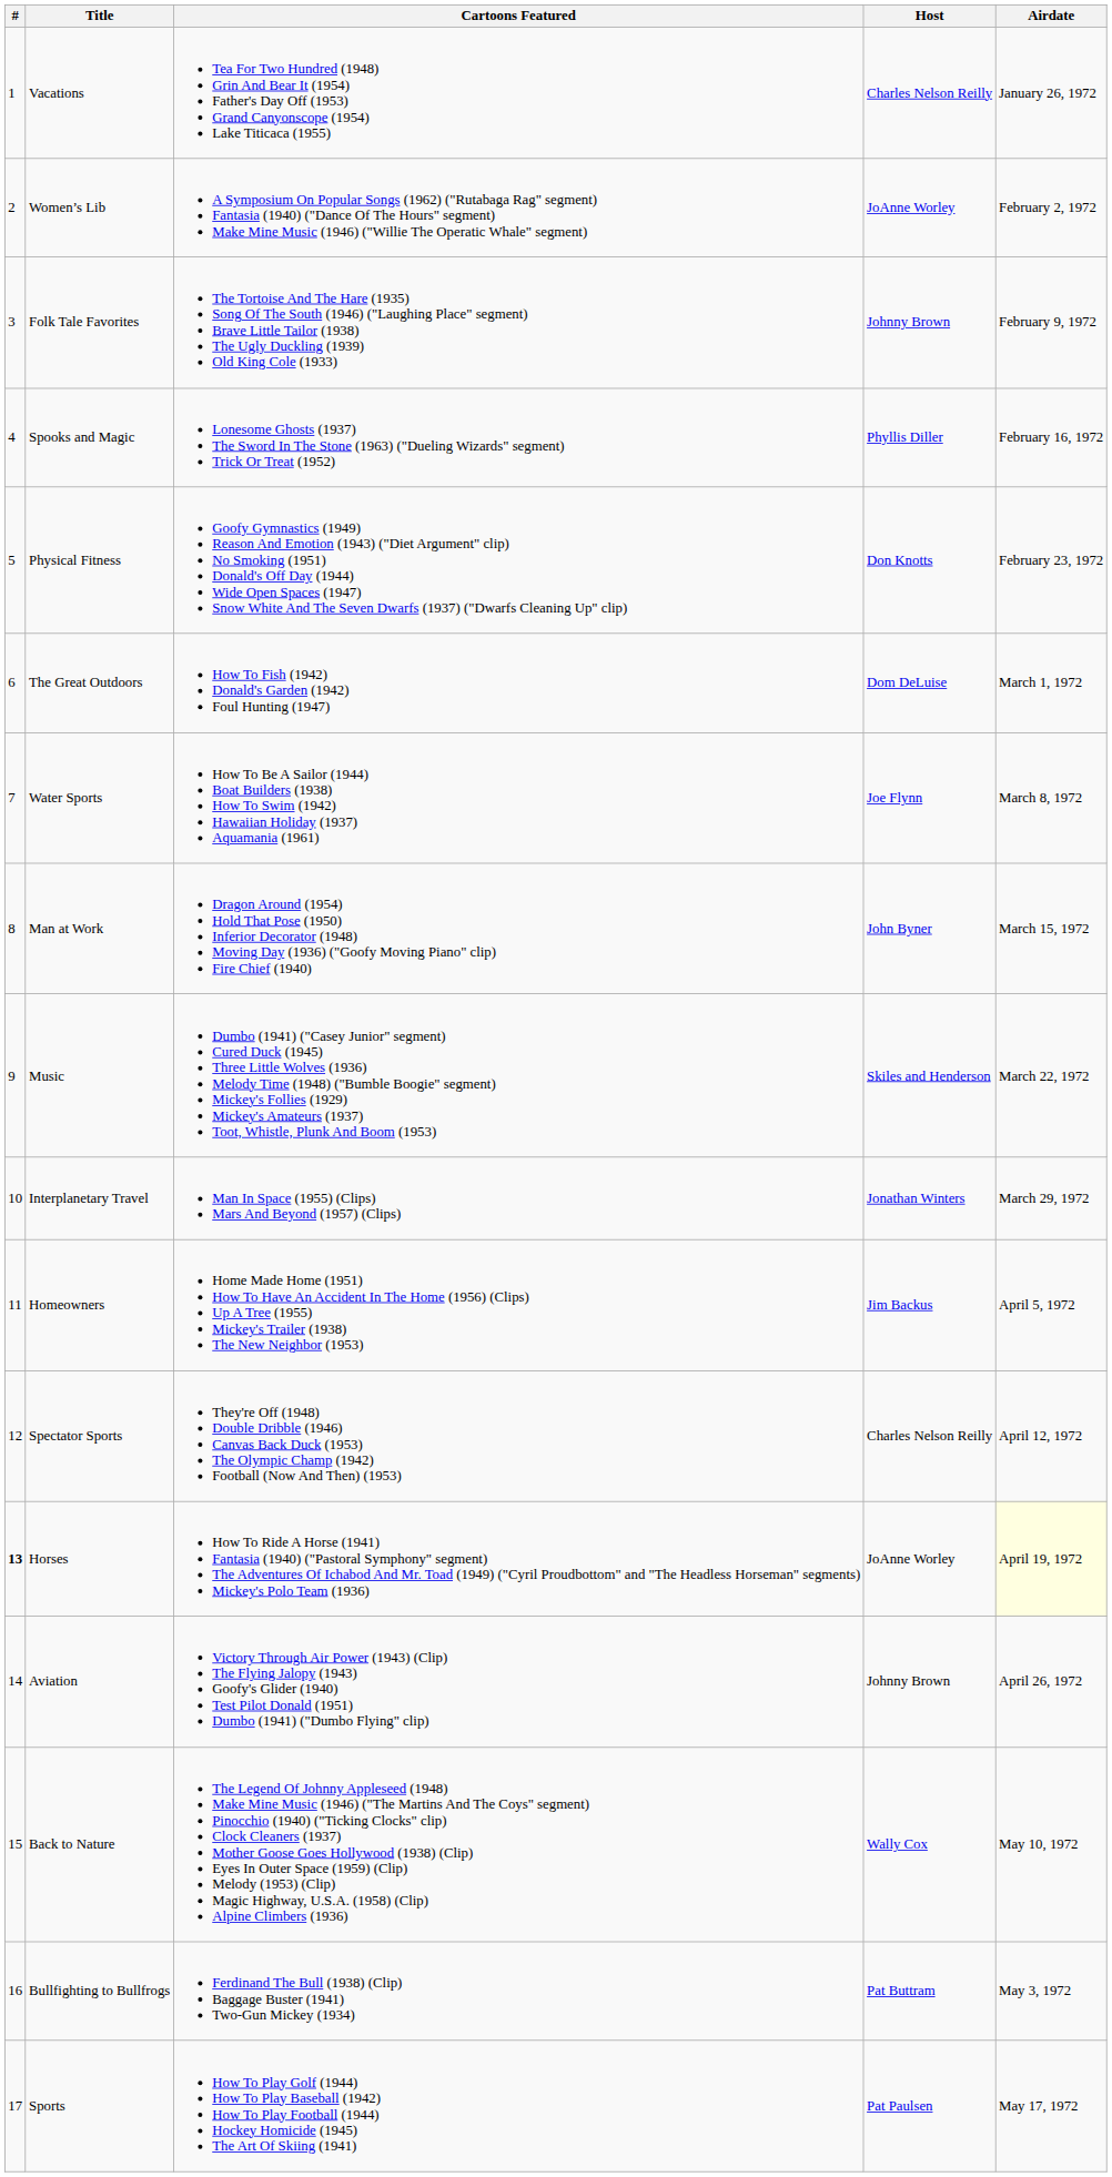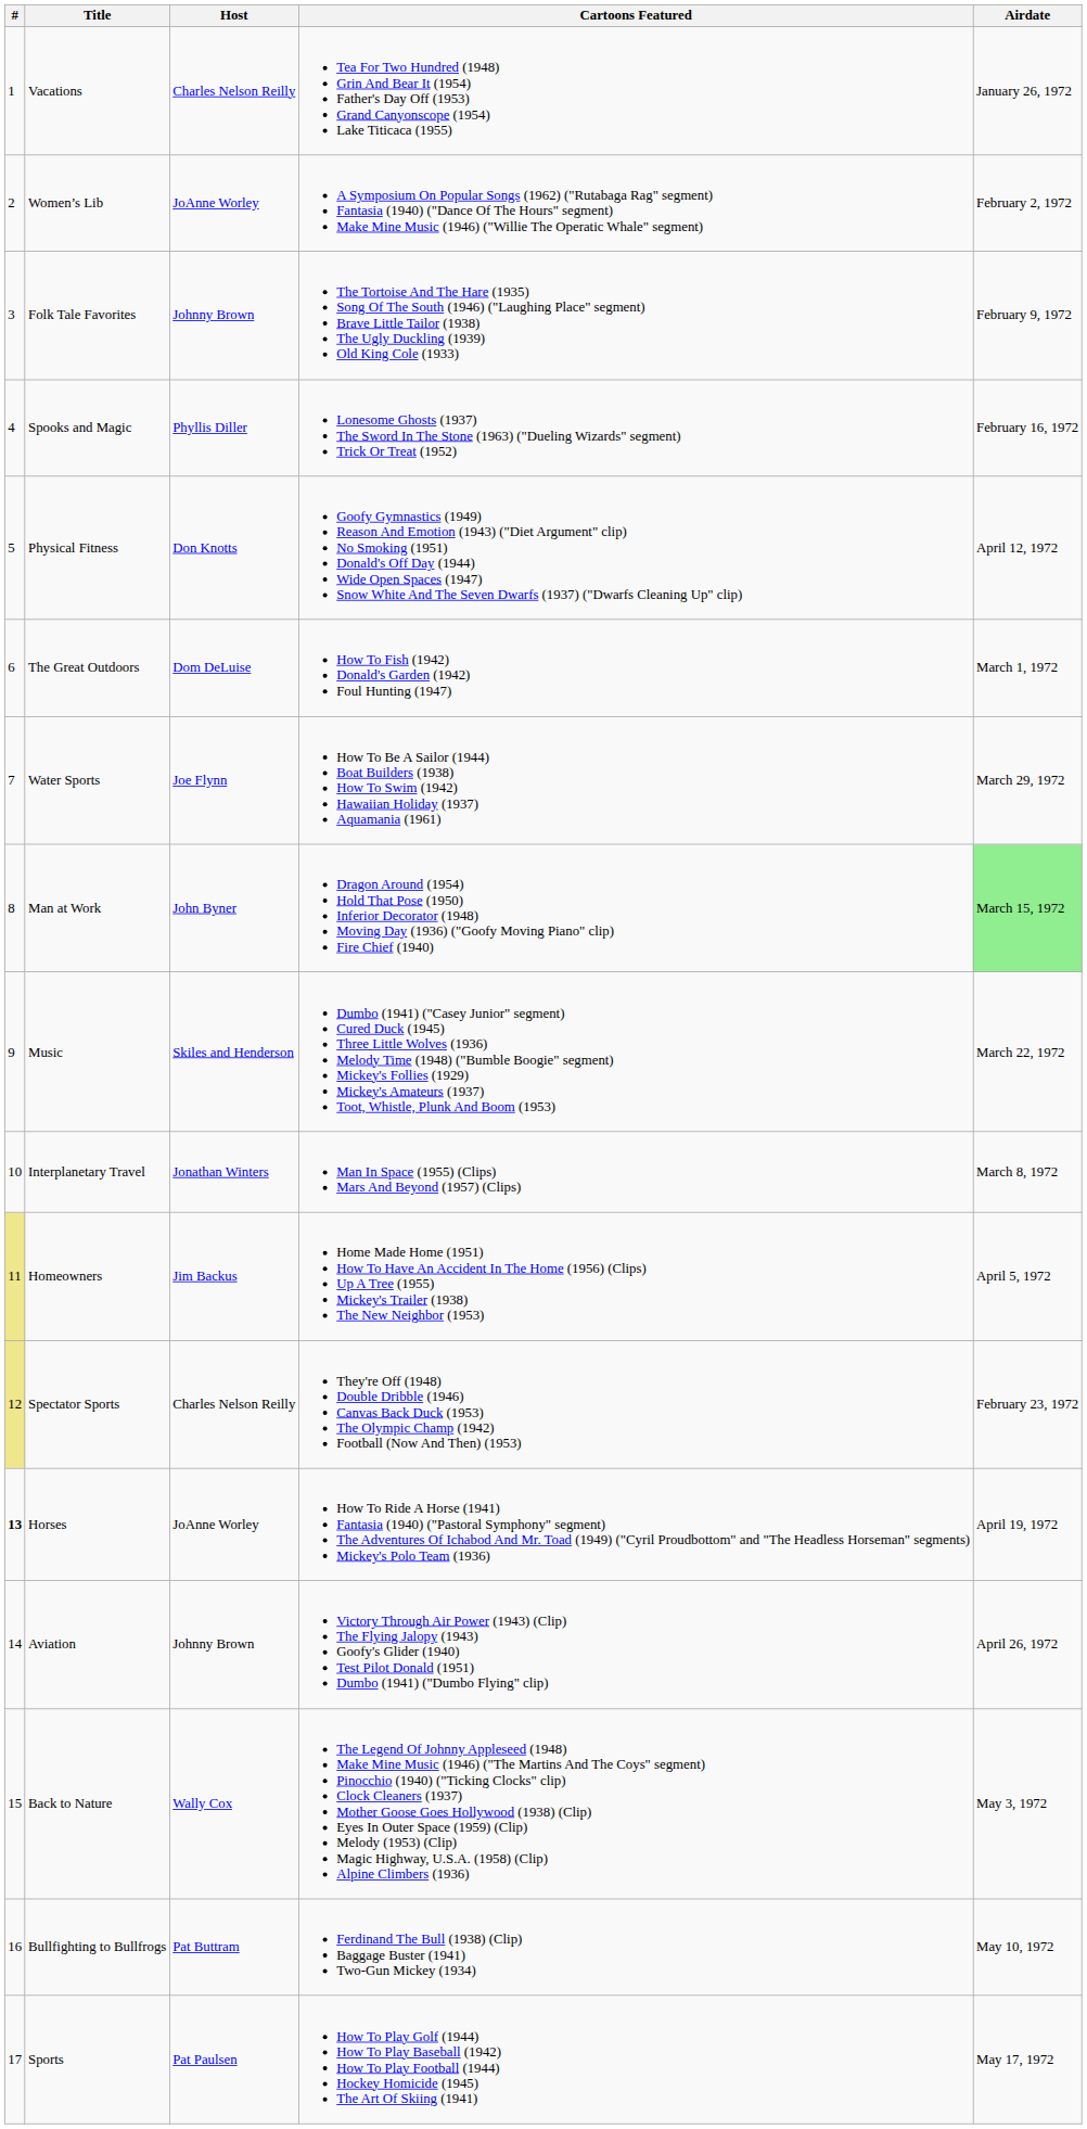 <table class="wikitable sortable">
 <tr>
 <th>#</th>
 <th>Title</th>
+<th>Host</th>
 <th>Cartoons Featured</th>
-<th>Host</th>
 <th>Airdate</th>
 </tr>
 <tr>
 <td>1</td>
 <td>Vacations</td>
+<td><a href='#'>Charles Nelson Reilly</a></td>
 <td><br><ul><li><a href='#'>Tea For Two Hundred</a> (1948)</li><li><a href='#'>Grin And Bear It</a> (1954)</li><li>Father's Day Off (1953)</li><li><a href='#'>Grand Canyonscope</a> (1954)</li><li>Lake Titicaca (1955)</li></ul></td>
-<td><a href='#'>Charles Nelson Reilly</a></td>
 <td>January 26, 1972</td>
 </tr>
 <tr>
 <td>2</td>
 <td>Women’s Lib</td>
+<td><a href='#'>JoAnne Worley</a></td>
 <td><br><ul><li><a href='#'>A Symposium On Popular Songs</a> (1962) ("Rutabaga Rag" segment)</li><li><a href='#'>Fantasia</a> (1940) ("Dance Of The Hours" segment)</li><li><a href='#'>Make Mine Music</a> (1946) ("Willie The Operatic Whale" segment)</li></ul></td>
-<td><a href='#'>JoAnne Worley</a></td>
 <td>February 2, 1972</td>
 </tr>
 <tr>
 <td>3</td>
 <td>Folk Tale Favorites</td>
+<td><a href='#'>Johnny Brown</a></td>
 <td><br><ul><li><a href='#'>The Tortoise And The Hare</a> (1935)</li><li><a href='#'>Song Of The South</a> (1946) ("Laughing Place" segment)</li><li><a href='#'>Brave Little Tailor</a> (1938)</li><li><a href='#'>The Ugly Duckling</a> (1939)</li><li><a href='#'>Old King Cole</a> (1933)</li></ul></td>
-<td><a href='#'>Johnny Brown</a></td>
 <td>February 9, 1972</td>
 </tr>
 <tr>
 <td>4</td>
 <td>Spooks and Magic</td>
+<td><a href='#'>Phyllis Diller</a></td>
 <td><br><ul><li><a href='#'>Lonesome Ghosts</a> (1937)</li><li><a href='#'>The Sword In The Stone</a> (1963) ("Dueling Wizards" segment)</li><li><a href='#'>Trick Or Treat</a> (1952)</li></ul></td>
-<td><a href='#'>Phyllis Diller</a></td>
 <td>February 16, 1972</td>
 </tr>
 <tr>
 <td>5</td>
 <td>Physical Fitness</td>
+<td><a href='#'>Don Knotts</a></td>
 <td><br><ul><li><a href='#'>Goofy Gymnastics</a> (1949)</li><li><a href='#'>Reason And Emotion</a> (1943) ("Diet Argument" clip)</li><li><a href='#'>No Smoking</a> (1951)</li><li><a href='#'>Donald's Off Day</a> (1944)</li><li><a href='#'>Wide Open Spaces</a> (1947)</li><li><a href='#'>Snow White And The Seven Dwarfs</a> (1937) ("Dwarfs Cleaning Up" clip)</li></ul></td>
-<td><a href='#'>Don Knotts</a></td>
-<td>February 23, 1972</td>
+<td>April 12, 1972</td>
 </tr>
 <tr>
 <td>6</td>
 <td>The Great Outdoors</td>
+<td><a href='#'>Dom DeLuise</a></td>
 <td><br><ul><li><a href='#'>How To Fish</a> (1942)</li><li><a href='#'>Donald's Garden</a> (1942)</li><li>Foul Hunting (1947)</li></ul></td>
-<td><a href='#'>Dom DeLuise</a></td>
 <td>March 1, 1972</td>
 </tr>
 <tr>
 <td>7</td>
 <td>Water Sports</td>
+<td><a href='#'>Joe Flynn</a></td>
 <td><br><ul><li>How To Be A Sailor (1944)</li><li><a href='#'>Boat Builders</a> (1938)</li><li><a href='#'>How To Swim</a> (1942)</li><li><a href='#'>Hawaiian Holiday</a> (1937)</li><li><a href='#'>Aquamania</a> (1961)</li></ul></td>
-<td><a href='#'>Joe Flynn</a></td>
-<td>March 8, 1972</td>
+<td>March 29, 1972</td>
 </tr>
 <tr>
 <td>8</td>
 <td>Man at Work</td>
+<td><a href='#'>John Byner</a></td>
 <td><br><ul><li><a href='#'>Dragon Around</a> (1954)</li><li><a href='#'>Hold That Pose</a> (1950)</li><li><a href='#'>Inferior Decorator</a> (1948)</li><li><a href='#'>Moving Day</a> (1936) ("Goofy Moving Piano" clip)</li><li><a href='#'>Fire Chief</a> (1940)</li></ul></td>
-<td><a href='#'>John Byner</a></td>
-<td>March 15, 1972</td>
+<td style="background: lightgreen;">March 15, 1972</td>
 </tr>
 <tr>
 <td>9</td>
 <td>Music</td>
+<td><a href='#'>Skiles and Henderson</a></td>
 <td><br><ul><li><a href='#'>Dumbo</a> (1941) ("Casey Junior" segment)</li><li><a href='#'>Cured Duck</a> (1945)</li><li><a href='#'>Three Little Wolves</a> (1936)</li><li><a href='#'>Melody Time</a> (1948) ("Bumble Boogie" segment)</li><li><a href='#'>Mickey's Follies</a> (1929)</li><li><a href='#'>Mickey's Amateurs</a> (1937)</li><li><a href='#'>Toot, Whistle, Plunk And Boom</a> (1953)</li></ul></td>
-<td><a href='#'>Skiles and Henderson</a></td>
 <td>March 22, 1972</td>
 </tr>
 <tr>
 <td>10</td>
 <td>Interplanetary Travel</td>
+<td><a href='#'>Jonathan Winters</a></td>
 <td><br><ul><li><a href='#'>Man In Space</a> (1955) (Clips)</li><li><a href='#'>Mars And Beyond</a> (1957) (Clips)</li></ul></td>
-<td><a href='#'>Jonathan Winters</a></td>
-<td>March 29, 1972</td>
+<td>March 8, 1972</td>
 </tr>
 <tr>
-<td>11</td>
+<td style="background: khaki;">11</td>
 <td>Homeowners</td>
+<td><a href='#'>Jim Backus</a></td>
 <td><br><ul><li>Home Made Home (1951)</li><li><a href='#'>How To Have An Accident In The Home</a> (1956) (Clips)</li><li><a href='#'>Up A Tree</a> (1955)</li><li><a href='#'>Mickey's Trailer</a> (1938)</li><li><a href='#'>The New Neighbor</a> (1953)</li></ul></td>
-<td><a href='#'>Jim Backus</a></td>
 <td>April 5, 1972</td>
 </tr>
 <tr>
-<td>12</td>
+<td style="background: khaki;">12</td>
 <td>Spectator Sports</td>
+<td>Charles Nelson Reilly</td>
 <td><br><ul><li>They're Off (1948)</li><li><a href='#'>Double Dribble</a> (1946)</li><li><a href='#'>Canvas Back Duck</a> (1953)</li><li><a href='#'>The Olympic Champ</a> (1942)</li><li>Football (Now And Then) (1953)</li></ul></td>
-<td>Charles Nelson Reilly</td>
-<td>April 12, 1972</td>
+<td>February 23, 1972</td>
 </tr>
 <tr>
 <td><strong>13</strong></td>
 <td>Horses</td>
+<td>JoAnne Worley</td>
 <td><br><ul><li>How To Ride A Horse (1941)</li><li><a href='#'>Fantasia</a> (1940) ("Pastoral Symphony" segment)</li><li><a href='#'>The Adventures Of Ichabod And Mr. Toad</a> (1949) ("Cyril Proudbottom" and "The Headless Horseman" segments)</li><li><a href='#'>Mickey's Polo Team</a> (1936)</li></ul></td>
-<td>JoAnne Worley</td>
-<td style="background: lightyellow;">April 19, 1972</td>
+<td>April 19, 1972</td>
 </tr>
 <tr>
 <td>14</td>
 <td>Aviation</td>
+<td>Johnny Brown</td>
 <td><br><ul><li><a href='#'>Victory Through Air Power</a> (1943) (Clip)</li><li><a href='#'>The Flying Jalopy</a> (1943)</li><li>Goofy's Glider (1940)</li><li><a href='#'>Test Pilot Donald</a> (1951)</li><li><a href='#'>Dumbo</a> (1941) ("Dumbo Flying" clip)</li></ul></td>
-<td>Johnny Brown</td>
 <td>April 26, 1972</td>
 </tr>
 <tr>
 <td>15</td>
 <td>Back to Nature</td>
+<td><a href='#'>Wally Cox</a></td>
 <td><br><ul><li><a href='#'>The Legend Of Johnny Appleseed</a> (1948)</li><li><a href='#'>Make Mine Music</a> (1946) ("The Martins And The Coys" segment)</li><li><a href='#'>Pinocchio</a> (1940) ("Ticking Clocks" clip)</li><li><a href='#'>Clock Cleaners</a> (1937)</li><li><a href='#'>Mother Goose Goes Hollywood</a> (1938) (Clip)</li><li>Eyes In Outer Space (1959) (Clip)</li><li>Melody (1953) (Clip)</li><li>Magic Highway, U.S.A. (1958) (Clip)</li><li><a href='#'>Alpine Climbers</a> (1936)</li></ul></td>
-<td><a href='#'>Wally Cox</a></td>
-<td>May 10, 1972</td>
+<td>May 3, 1972</td>
 </tr>
 <tr>
 <td>16</td>
 <td>Bullfighting to Bullfrogs</td>
+<td><a href='#'>Pat Buttram</a></td>
 <td><br><ul><li><a href='#'>Ferdinand The Bull</a> (1938) (Clip)</li><li>Baggage Buster (1941)</li><li>Two-Gun Mickey (1934)</li></ul></td>
-<td><a href='#'>Pat Buttram</a></td>
-<td>May 3, 1972</td>
+<td>May 10, 1972</td>
 </tr>
 <tr>
 <td>17</td>
 <td>Sports</td>
+<td><a href='#'>Pat Paulsen</a></td>
 <td><br><ul><li><a href='#'>How To Play Golf</a> (1944)</li><li><a href='#'>How To Play Baseball</a> (1942)</li><li><a href='#'>How To Play Football</a> (1944)</li><li><a href='#'>Hockey Homicide</a> (1945)</li><li><a href='#'>The Art Of Skiing</a> (1941)</li></ul></td>
-<td><a href='#'>Pat Paulsen</a></td>
 <td>May 17, 1972</td>
 </tr>
 </table>
